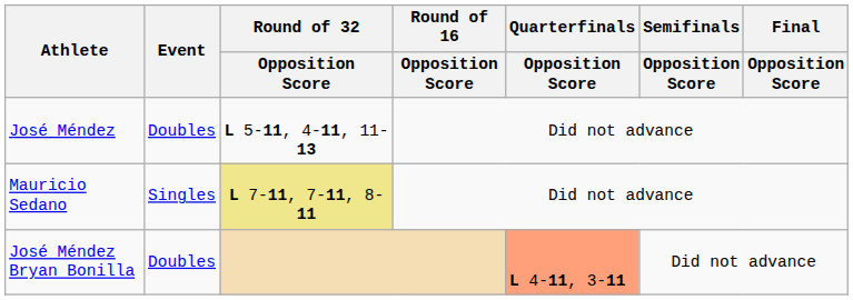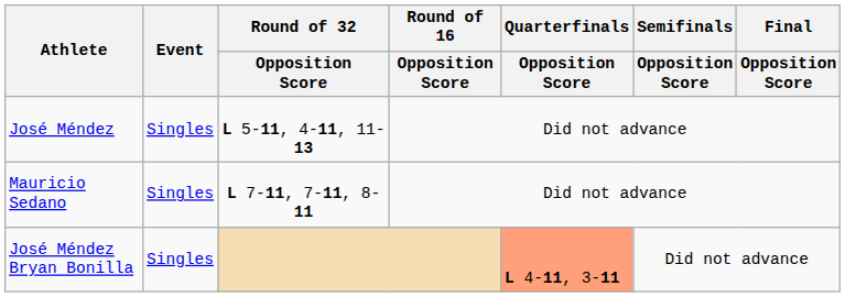 <table class="wikitable" border="1" style="font-size:90%">
 <tr>
 <th rowspan=2>Athlete</th>
 <th rowspan=2>Event</th>
 <th>Round of 32</th>
 <th>Round of 16</th>
 <th>Quarterfinals</th>
 <th>Semifinals</th>
 <th>Final</th>
 </tr>
 <tr>
 <th>Opposition<br>Score</th>
 <th>Opposition<br>Score</th>
 <th>Opposition<br>Score</th>
 <th>Opposition<br>Score</th>
 <th>Opposition<br>Score</th>
 </tr>
 <tr>
 <td><a href='#'>José Méndez</a></td>
-<td><a href='#'>Doubles</a></td>
+<td><a href='#'>Singles</a></td>
 <td align=center><br><strong>L</strong> 5-<strong>11</strong>, 4-<strong>11</strong>, 11-<strong>13</strong></td>
 <td align="center" colspan="7">Did not advance</td>
 </tr>
 <tr>
 <td><a href='#'>Mauricio Sedano</a></td>
 <td><a href='#'>Singles</a></td>
-<td align=center style="background: khaki;"><br><strong>L</strong> 7-<strong>11</strong>, 7-<strong>11</strong>, 8-<strong>11</strong></td>
+<td align=center><br><strong>L</strong> 7-<strong>11</strong>, 7-<strong>11</strong>, 8-<strong>11</strong></td>
 <td align="center" colspan="7">Did not advance</td>
 </tr>
 <tr>
 <td><a href='#'>José Méndez</a><br><a href='#'>Bryan Bonilla</a></td>
-<td><a href='#'>Doubles</a></td>
+<td><a href='#'>Singles</a></td>
 <td bgcolor=wheat colspan=2></td>
 <td style="background: lightsalmon;"><br><br><strong>L</strong> 4-<strong>11</strong>, 3-<strong>11</strong></td>
 <td align="center" colspan="7">Did not advance</td>
 </tr>
 </table>
